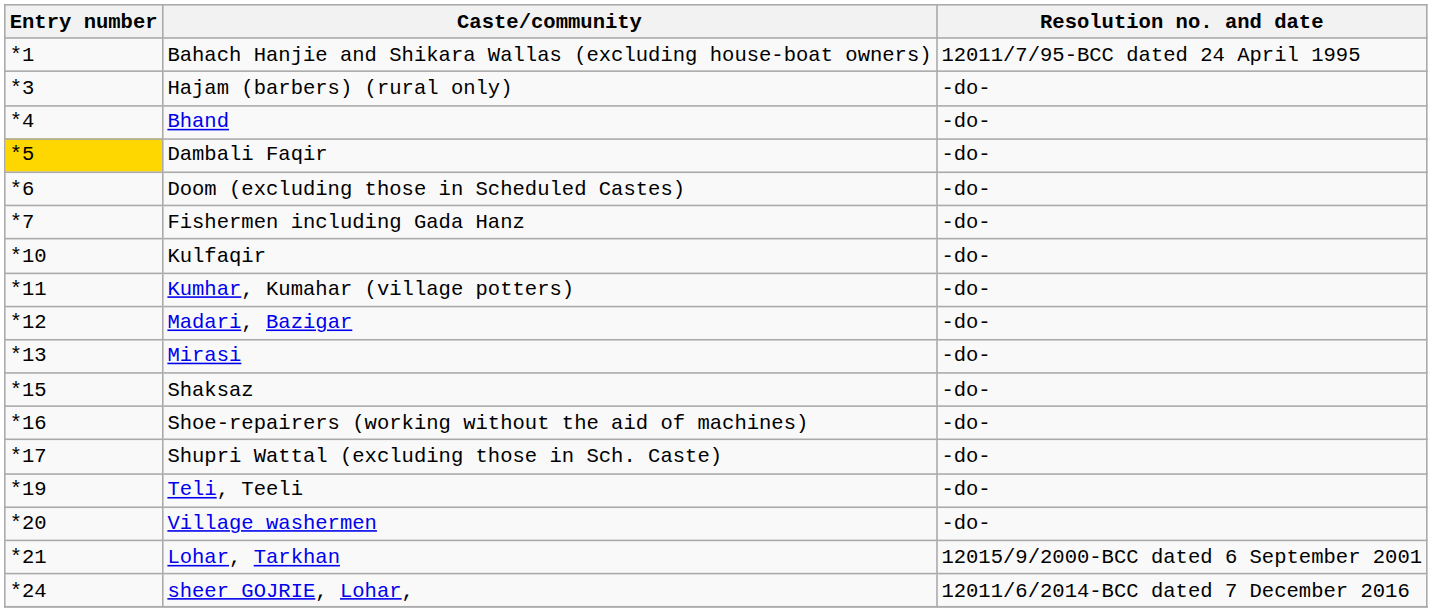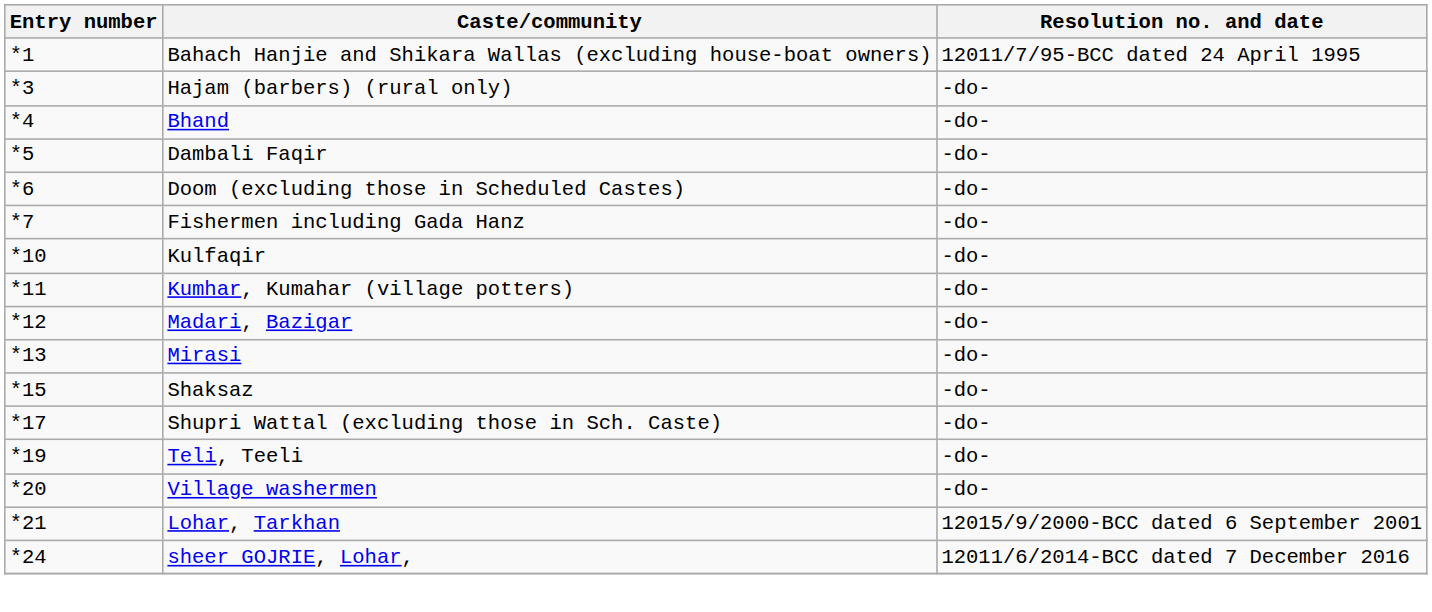 <table class="wikitable">
 <tr>
 <th>Entry number</th>
 <th>Caste/community</th>
 <th>Resolution no. and date</th>
 </tr>
 <tr>
 <td>*1</td>
 <td>Bahach Hanjie and Shikara Wallas (excluding house-boat owners)</td>
 <td>12011/7/95-BCC dated 24 April 1995</td>
 </tr>
 <tr>
 <td>*3</td>
 <td>Hajam (barbers) (rural only)</td>
 <td>-do-</td>
 </tr>
 <tr>
 <td>*4</td>
 <td><a href='#'>Bhand</a></td>
 <td>-do-</td>
 </tr>
 <tr>
-<td style="background: gold;">*5</td>
+<td>*5</td>
 <td>Dambali Faqir</td>
 <td>-do-</td>
 </tr>
 <tr>
 <td>*6</td>
 <td>Doom (excluding those in Scheduled Castes)</td>
 <td>-do-</td>
 </tr>
 <tr>
 <td>*7</td>
 <td>Fishermen including Gada Hanz</td>
 <td>-do-</td>
 </tr>
 <tr>
 <td>*10</td>
 <td>Kulfaqir</td>
 <td>-do-</td>
 </tr>
 <tr>
 <td>*11</td>
 <td><a href='#'>Kumhar</a>, Kumahar (village potters)</td>
 <td>-do-</td>
 </tr>
 <tr>
 <td>*12</td>
 <td><a href='#'>Madari</a>, <a href='#'>Bazigar</a></td>
 <td>-do-</td>
 </tr>
 <tr>
 <td>*13</td>
 <td><a href='#'>Mirasi</a></td>
 <td>-do-</td>
 </tr>
 <tr>
 <td>*15</td>
 <td>Shaksaz</td>
 <td>-do-</td>
 </tr>
 <tr>
-<td>*16</td>
-<td>Shoe-repairers (working without the aid of machines)</td>
-<td>-do-</td>
-</tr>
-<tr>
 <td>*17</td>
 <td>Shupri Wattal (excluding those in Sch. Caste)</td>
 <td>-do-</td>
 </tr>
 <tr>
 <td>*19</td>
 <td><a href='#'>Teli</a>, Teeli</td>
 <td>-do-</td>
 </tr>
 <tr>
 <td>*20</td>
 <td><a href='#'>Village washermen</a></td>
 <td>-do-</td>
 </tr>
 <tr>
 <td>*21</td>
 <td><a href='#'>Lohar</a>, <a href='#'>Tarkhan</a></td>
 <td>12015/9/2000-BCC dated 6 September 2001</td>
 </tr>
 <tr>
 <td>*24</td>
 <td><a href='#'>sheer GOJRIE</a>,   <a href='#'>Lohar</a>,</td>
 <td>12011/6/2014-BCC dated 7 December 2016</td>
 </tr>
 <tr>
 </tr>
 </table>
